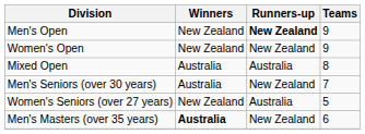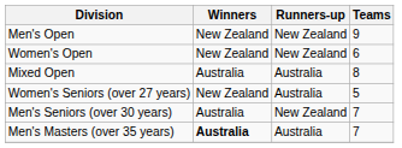 <table class="wikitable">
 <tr>
 <th>Division</th>
 <th>Winners</th>
 <th>Runners-up</th>
 <th>Teams</th>
 </tr>
 <tr>
 <td>Men's Open</td>
 <td>New Zealand</td>
-<td><strong>New Zealand</strong></td>
+<td>New Zealand</td>
 <td>9</td>
 </tr>
 <tr>
 <td>Women's Open</td>
 <td>New Zealand</td>
 <td>New Zealand</td>
-<td>9</td>
+<td>6</td>
 </tr>
 <tr>
 <td>Mixed Open</td>
 <td>Australia</td>
 <td>Australia</td>
 <td>8</td>
 </tr>
 <tr>
+<td>Women's Seniors (over 27 years)</td>
+<td>New Zealand</td>
+<td>Australia</td>
+<td>5</td>
+</tr>
+<tr>
 <td>Men's Seniors (over 30 years)</td>
 <td>Australia</td>
 <td>New Zealand</td>
 <td>7</td>
 </tr>
 <tr>
-<td>Women's Seniors (over 27 years)</td>
-<td>New Zealand</td>
-<td>Australia</td>
-<td>5</td>
-</tr>
-<tr>
 <td>Men's Masters (over 35 years)</td>
 <td><strong>Australia</strong></td>
-<td>New Zealand</td>
-<td>6</td>
+<td>Australia</td>
+<td>7</td>
 </tr>
 <tr>
 </tr>
 </table>
